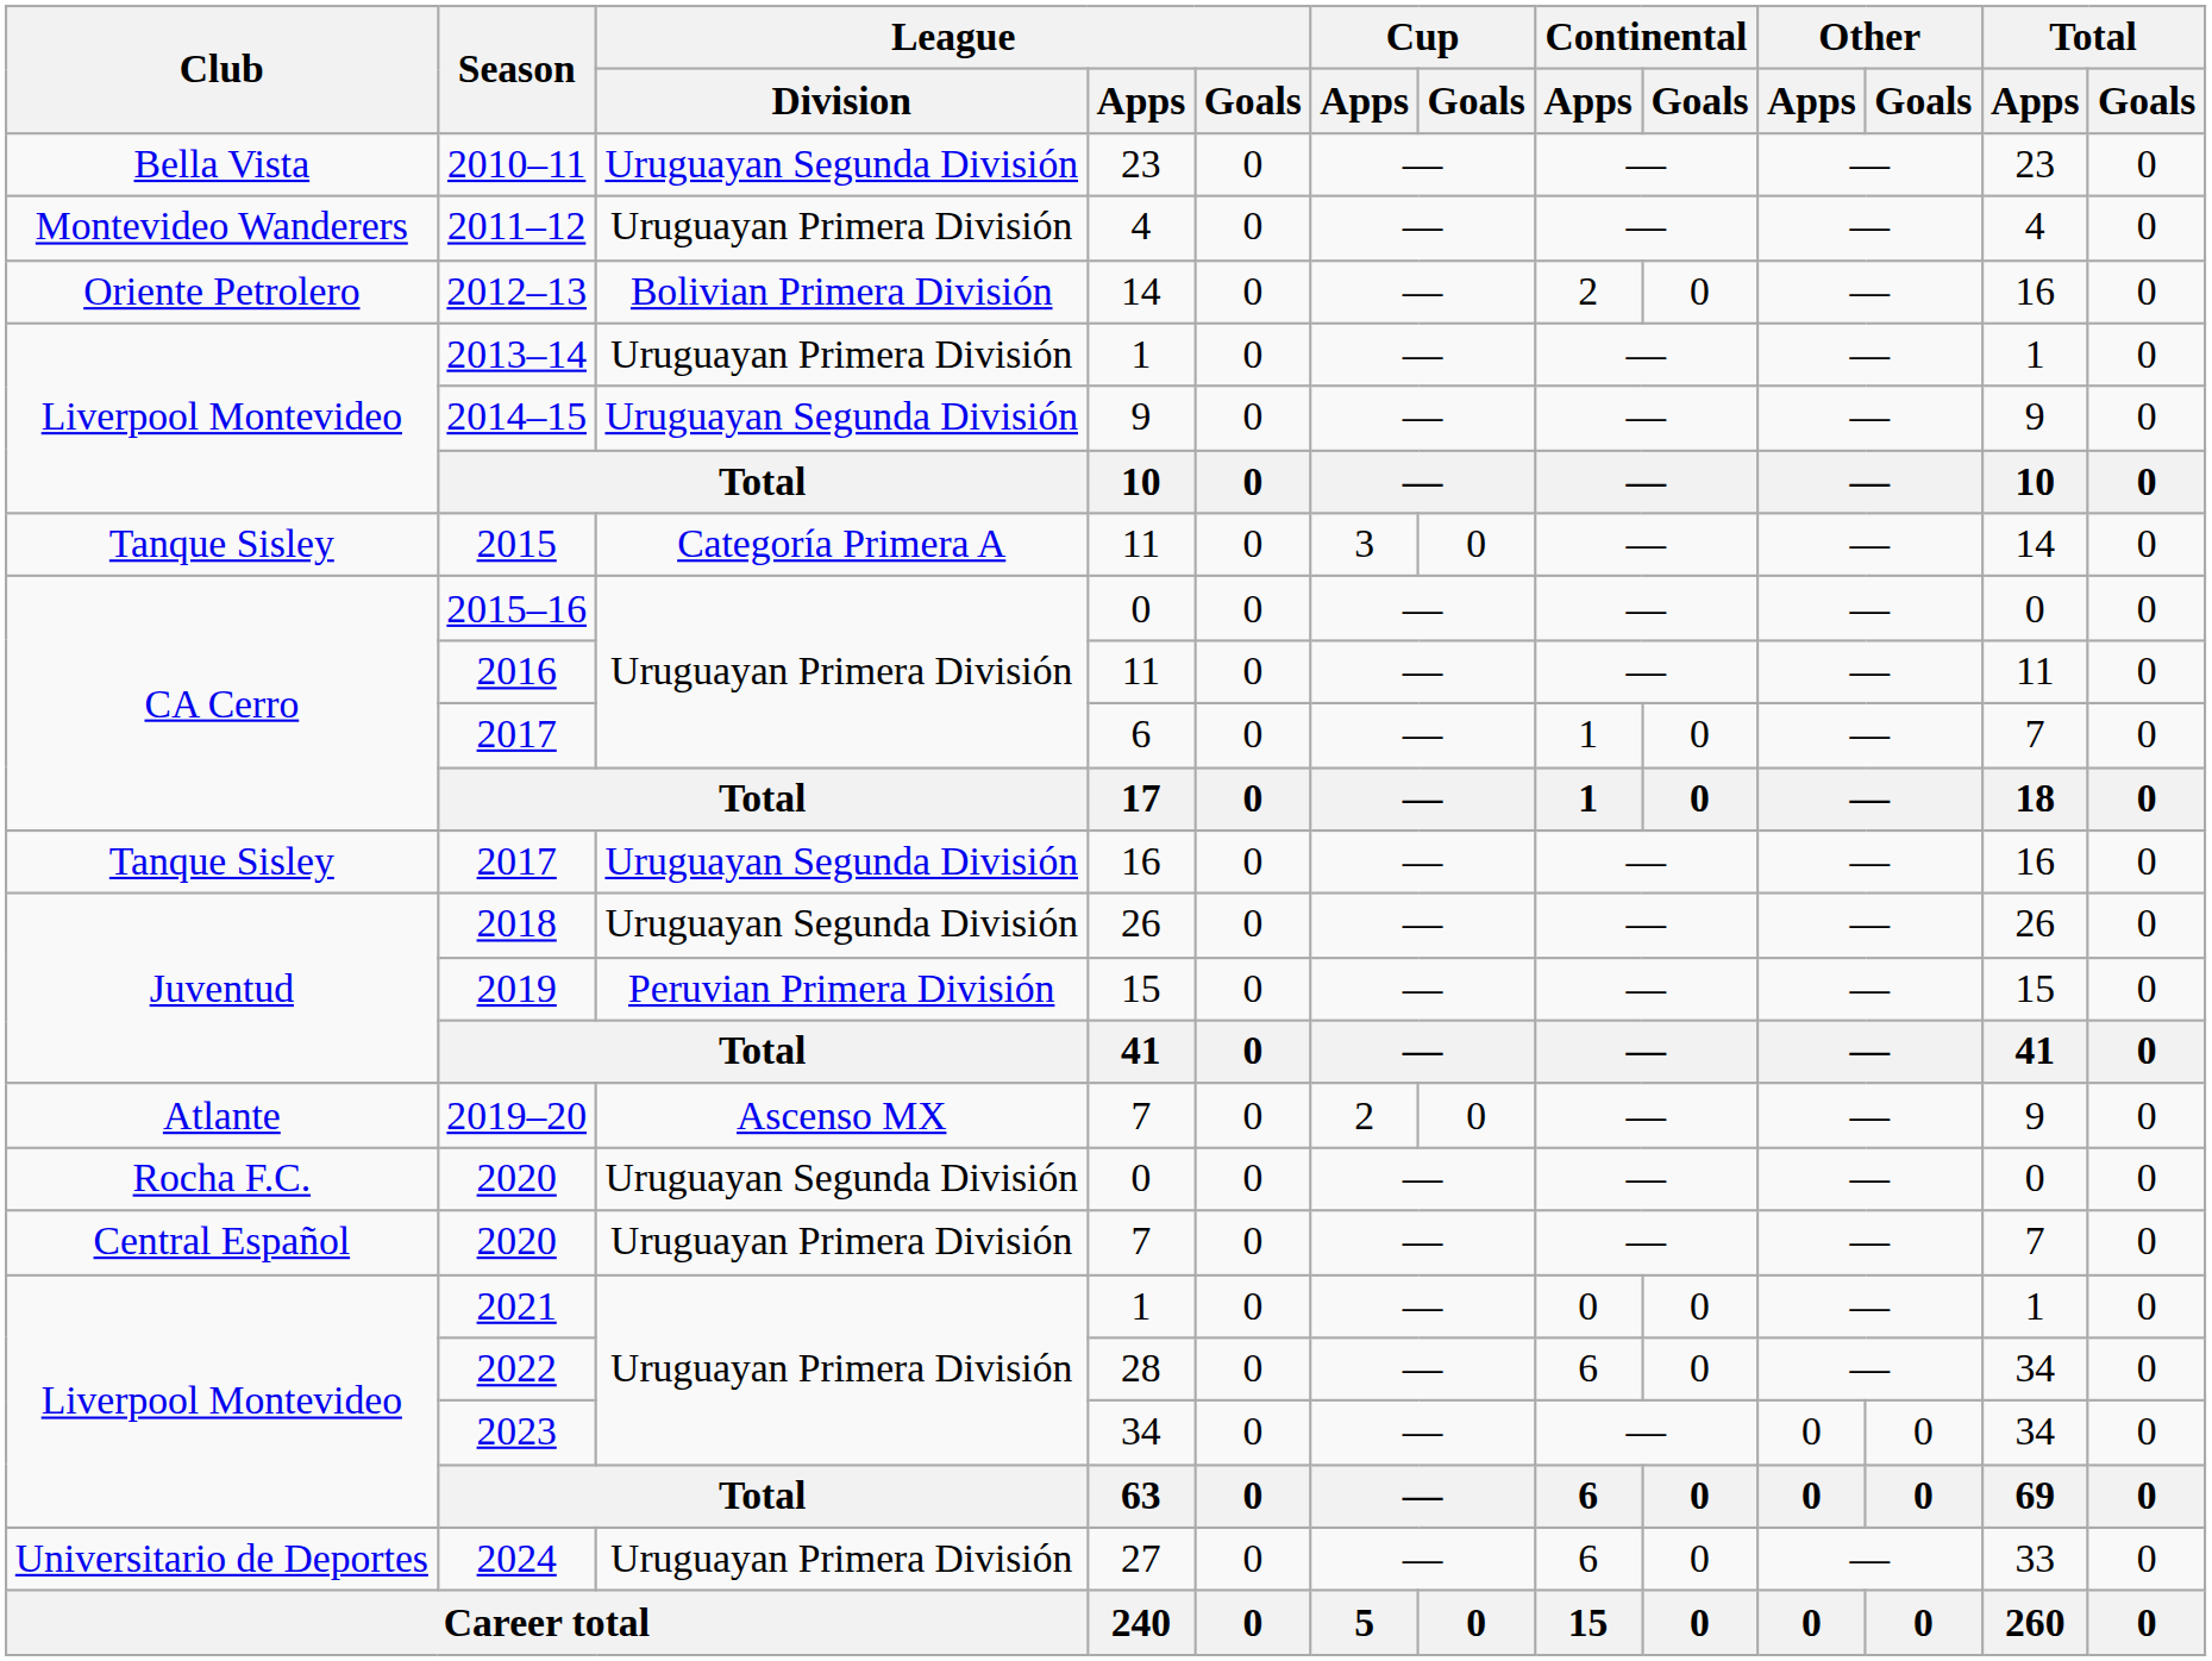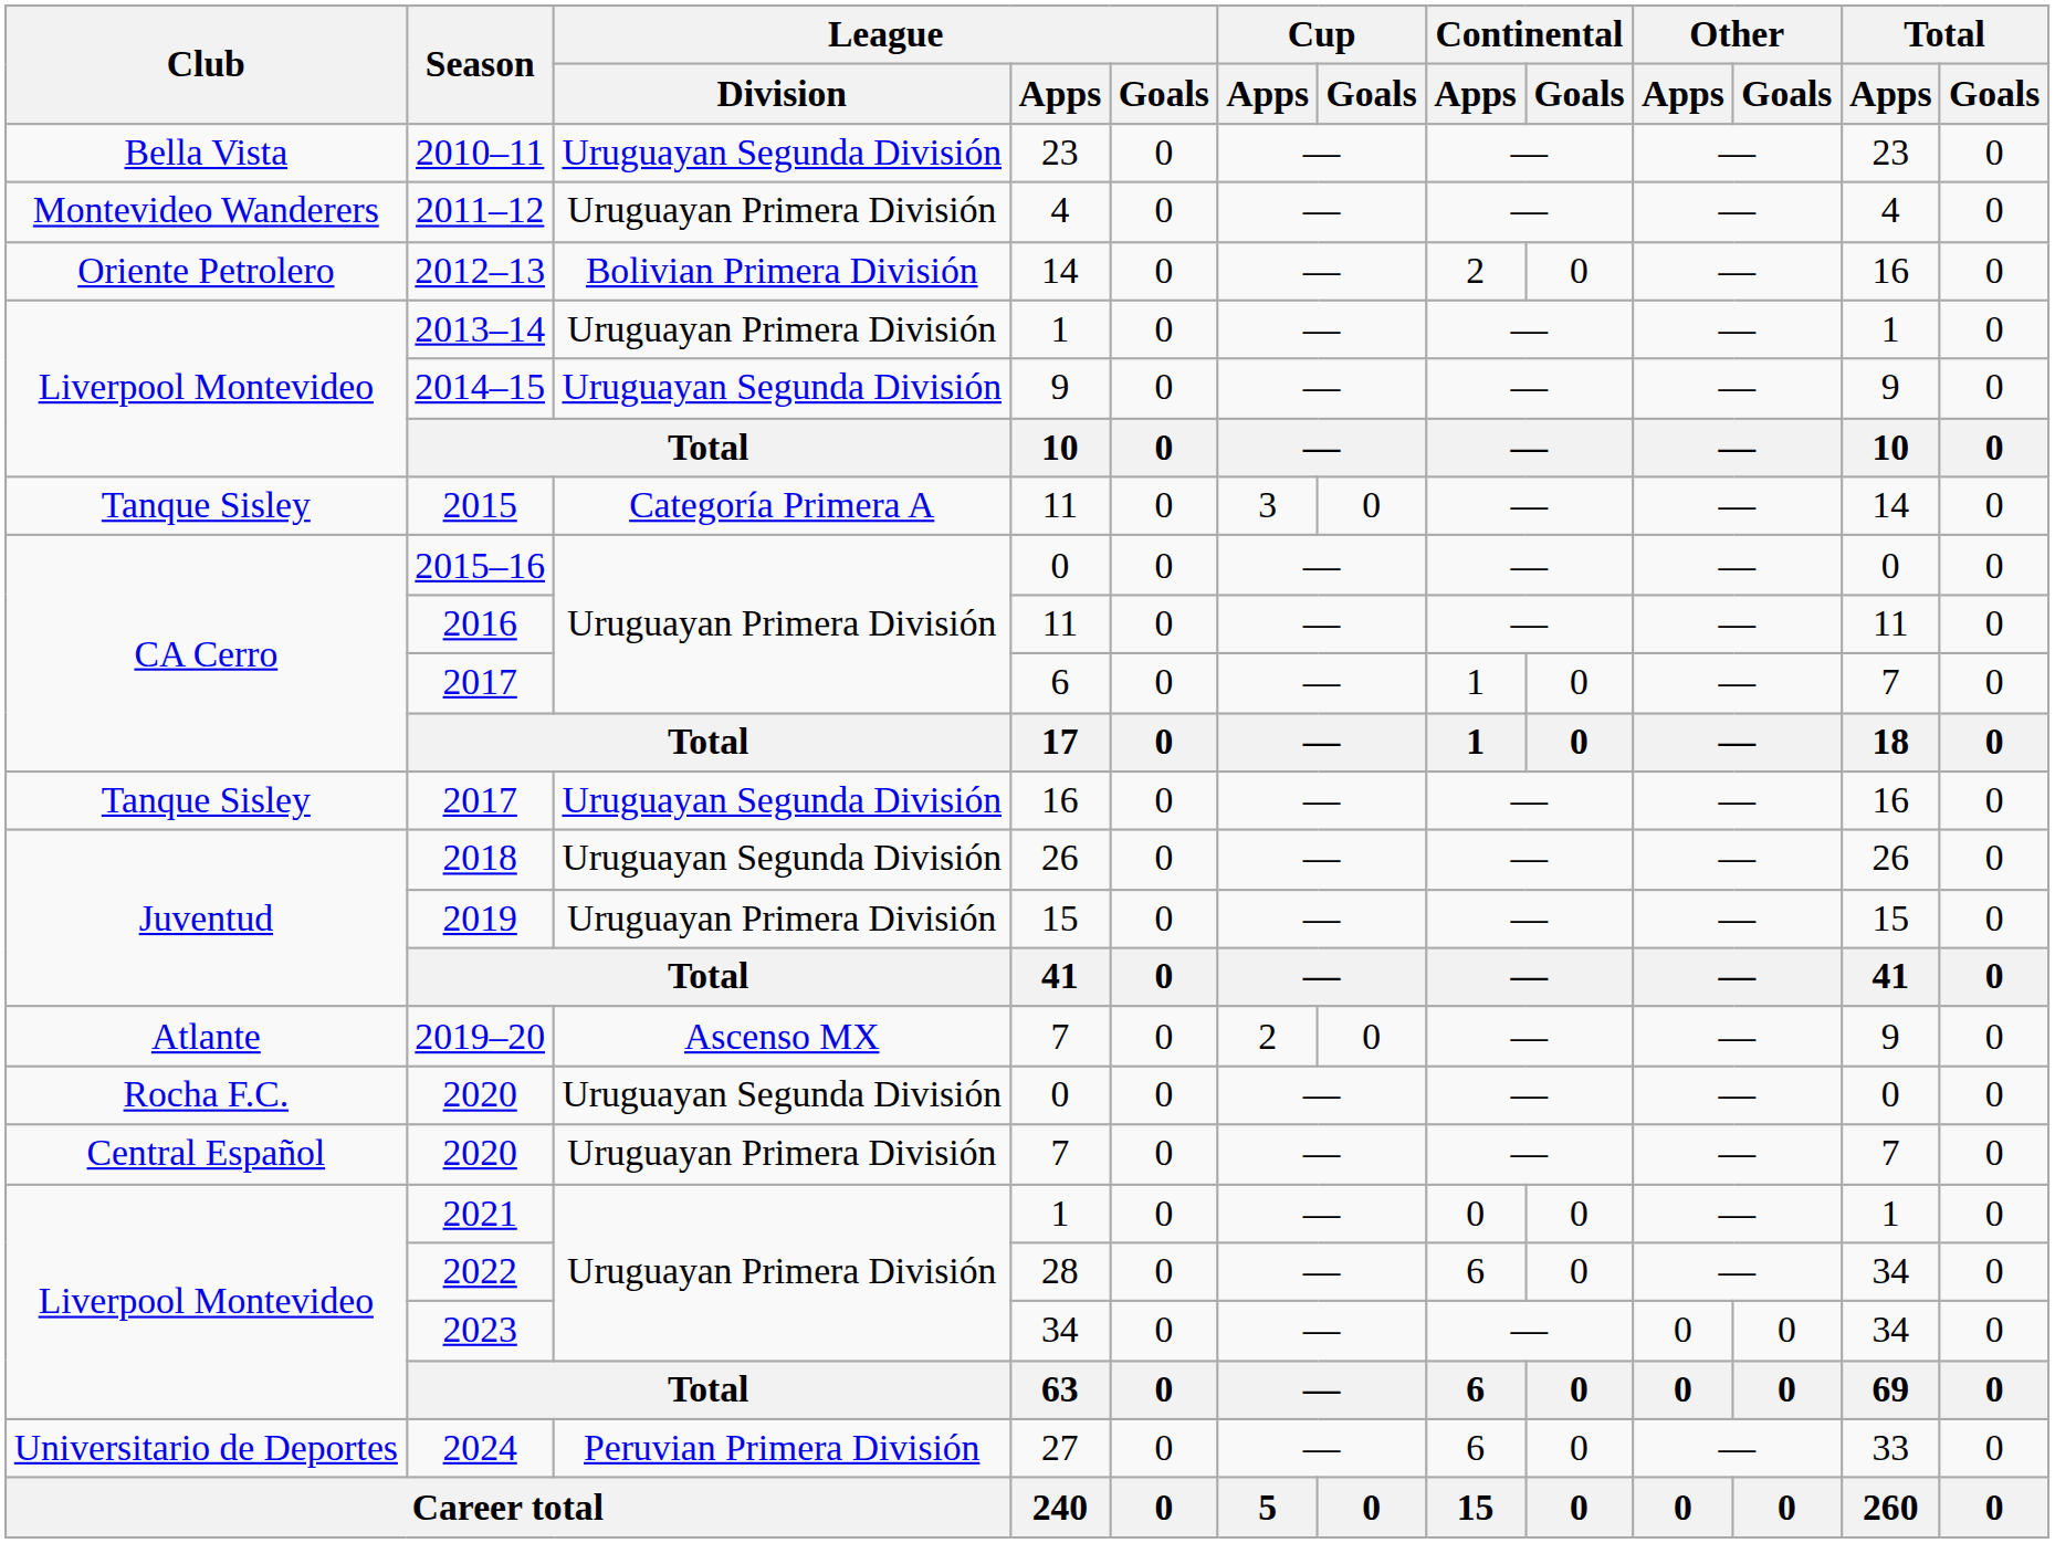 <table class="wikitable" style="text-align: center">
 <tr>
 <th rowspan="2">Club</th>
 <th rowspan="2">Season</th>
 <th colspan="3">League</th>
 <th colspan="2">Cup</th>
 <th colspan="2">Continental</th>
 <th colspan="2">Other</th>
 <th colspan="2">Total</th>
 </tr>
 <tr>
 <th>Division</th>
 <th>Apps</th>
 <th>Goals</th>
 <th>Apps</th>
 <th>Goals</th>
 <th>Apps</th>
 <th>Goals</th>
 <th>Apps</th>
 <th>Goals</th>
 <th>Apps</th>
 <th>Goals</th>
 </tr>
 <tr>
 <td><a href='#'>Bella Vista</a></td>
 <td><a href='#'>2010–11</a></td>
 <td><a href='#'>Uruguayan Segunda División</a></td>
 <td>23</td>
 <td>0</td>
 <td colspan="2">—</td>
 <td colspan="2">—</td>
 <td colspan="2">—</td>
 <td>23</td>
 <td>0</td>
 </tr>
 <tr>
 <td><a href='#'>Montevideo Wanderers</a></td>
 <td><a href='#'>2011–12</a></td>
 <td>Uruguayan Primera División</td>
 <td>4</td>
 <td>0</td>
 <td colspan="2">—</td>
 <td colspan="2">—</td>
 <td colspan="2">—</td>
 <td>4</td>
 <td>0</td>
 </tr>
 <tr>
 <td><a href='#'>Oriente Petrolero</a></td>
 <td><a href='#'>2012–13</a></td>
 <td><a href='#'>Bolivian Primera División</a></td>
 <td>14</td>
 <td>0</td>
 <td colspan="2">—</td>
 <td>2</td>
 <td>0</td>
 <td colspan="2">—</td>
 <td>16</td>
 <td>0</td>
 </tr>
 <tr>
 <td rowspan="3"><a href='#'>Liverpool Montevideo</a></td>
 <td><a href='#'>2013–14</a></td>
 <td>Uruguayan Primera División</td>
 <td>1</td>
 <td>0</td>
 <td colspan="2">—</td>
 <td colspan="2">—</td>
 <td colspan="2">—</td>
 <td>1</td>
 <td>0</td>
 </tr>
 <tr>
 <td><a href='#'>2014–15</a></td>
 <td><a href='#'>Uruguayan Segunda División</a></td>
 <td>9</td>
 <td>0</td>
 <td colspan="2">—</td>
 <td colspan="2">—</td>
 <td colspan="2">—</td>
 <td>9</td>
 <td>0</td>
 </tr>
 <tr>
 <th colspan="2"><strong>Total</strong></th>
 <th>10</th>
 <th>0</th>
 <th colspan="2">—</th>
 <th colspan="2">—</th>
 <th colspan="2">—</th>
 <th>10</th>
 <th>0</th>
 </tr>
 <tr>
 <td><a href='#'>Tanque Sisley</a></td>
 <td><a href='#'>2015</a></td>
 <td><a href='#'>Categoría Primera A</a></td>
 <td>11</td>
 <td>0</td>
 <td>3</td>
 <td>0</td>
 <td colspan="2">—</td>
 <td colspan="2">—</td>
 <td>14</td>
 <td>0</td>
 </tr>
 <tr>
 <td rowspan="4"><a href='#'>CA Cerro</a></td>
 <td><a href='#'>2015–16</a></td>
 <td rowspan="3">Uruguayan Primera División</td>
 <td>0</td>
 <td>0</td>
 <td colspan="2">—</td>
 <td colspan="2">—</td>
 <td colspan="2">—</td>
 <td>0</td>
 <td>0</td>
 </tr>
 <tr>
 <td><a href='#'>2016</a></td>
 <td>11</td>
 <td>0</td>
 <td colspan="2">—</td>
 <td colspan="2">—</td>
 <td colspan="2">—</td>
 <td>11</td>
 <td>0</td>
 </tr>
 <tr>
 <td><a href='#'>2017</a></td>
 <td>6</td>
 <td>0</td>
 <td colspan="2">—</td>
 <td>1</td>
 <td>0</td>
 <td colspan="2">—</td>
 <td>7</td>
 <td>0</td>
 </tr>
 <tr>
 <th colspan="2"><strong>Total</strong></th>
 <th>17</th>
 <th>0</th>
 <th colspan="2">—</th>
 <th>1</th>
 <th>0</th>
 <th colspan="2">—</th>
 <th>18</th>
 <th>0</th>
 </tr>
 <tr>
 <td><a href='#'>Tanque Sisley</a></td>
 <td><a href='#'>2017</a></td>
 <td><a href='#'>Uruguayan Segunda División</a></td>
 <td>16</td>
 <td>0</td>
 <td colspan="2">—</td>
 <td colspan="2">—</td>
 <td colspan="2">—</td>
 <td>16</td>
 <td>0</td>
 </tr>
 <tr>
 <td rowspan="3"><a href='#'>Juventud</a></td>
 <td><a href='#'>2018</a></td>
 <td>Uruguayan Segunda División</td>
 <td>26</td>
 <td>0</td>
 <td colspan="2">—</td>
 <td colspan="2">—</td>
 <td colspan="2">—</td>
 <td>26</td>
 <td>0</td>
 </tr>
 <tr>
 <td><a href='#'>2019</a></td>
-<td><a href='#'>Peruvian Primera División</a></td>
+<td>Uruguayan Primera División</td>
 <td>15</td>
 <td>0</td>
 <td colspan="2">—</td>
 <td colspan="2">—</td>
 <td colspan="2">—</td>
 <td>15</td>
 <td>0</td>
 </tr>
 <tr>
 <th colspan="2"><strong>Total</strong></th>
 <th>41</th>
 <th>0</th>
 <th colspan="2">—</th>
 <th colspan="2">—</th>
 <th colspan="2">—</th>
 <th>41</th>
 <th>0</th>
 </tr>
 <tr>
 <td><a href='#'>Atlante</a></td>
 <td><a href='#'>2019–20</a></td>
 <td><a href='#'>Ascenso MX</a></td>
 <td>7</td>
 <td>0</td>
 <td>2</td>
 <td>0</td>
 <td colspan="2">—</td>
 <td colspan="2">—</td>
 <td>9</td>
 <td>0</td>
 </tr>
 <tr>
 <td><a href='#'>Rocha F.C.</a></td>
 <td><a href='#'>2020</a></td>
 <td>Uruguayan Segunda División</td>
 <td>0</td>
 <td>0</td>
 <td colspan="2">—</td>
 <td colspan="2">—</td>
 <td colspan="2">—</td>
 <td>0</td>
 <td>0</td>
 </tr>
 <tr>
 <td><a href='#'>Central Español</a></td>
 <td><a href='#'>2020</a></td>
 <td>Uruguayan Primera División</td>
 <td>7</td>
 <td>0</td>
 <td colspan="2">—</td>
 <td colspan="2">—</td>
 <td colspan="2">—</td>
 <td>7</td>
 <td>0</td>
 </tr>
 <tr>
 <td rowspan="4"><a href='#'>Liverpool Montevideo</a></td>
 <td><a href='#'>2021</a></td>
 <td rowspan="3">Uruguayan Primera División</td>
 <td>1</td>
 <td>0</td>
 <td colspan="2">—</td>
 <td>0</td>
 <td>0</td>
 <td colspan="2">—</td>
 <td>1</td>
 <td>0</td>
 </tr>
 <tr>
 <td><a href='#'>2022</a></td>
 <td>28</td>
 <td>0</td>
 <td colspan="2">—</td>
 <td>6</td>
 <td>0</td>
 <td colspan="2">—</td>
 <td>34</td>
 <td>0</td>
 </tr>
 <tr>
 <td><a href='#'>2023</a></td>
 <td>34</td>
 <td>0</td>
 <td colspan="2">—</td>
 <td colspan="2">—</td>
 <td>0</td>
 <td>0</td>
 <td>34</td>
 <td>0</td>
 </tr>
 <tr>
 <th colspan="2"><strong>Total</strong></th>
 <th>63</th>
 <th>0</th>
 <th colspan="2">—</th>
 <th>6</th>
 <th>0</th>
 <th>0</th>
 <th>0</th>
 <th>69</th>
 <th>0</th>
 </tr>
 <tr>
 <td><a href='#'>Universitario de Deportes</a></td>
 <td><a href='#'>2024</a></td>
-<td>Uruguayan Primera División</td>
+<td><a href='#'>Peruvian Primera División</a></td>
 <td>27</td>
 <td>0</td>
 <td colspan="2">—</td>
 <td>6</td>
 <td>0</td>
 <td colspan="2">—</td>
 <td>33</td>
 <td>0</td>
 </tr>
 <tr>
 <th colspan="3"><strong>Career total</strong></th>
 <th>240</th>
 <th>0</th>
 <th>5</th>
 <th>0</th>
 <th>15</th>
 <th>0</th>
 <th>0</th>
 <th>0</th>
 <th>260</th>
 <th>0</th>
 </tr>
 </table>
